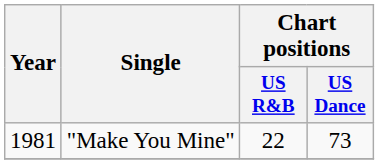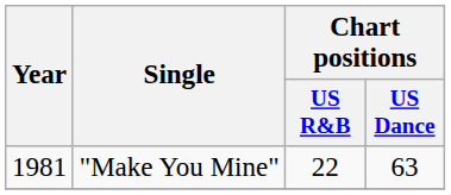 <table class="wikitable" style="text-align:center;">
 <tr>
 <th rowspan="2">Year</th>
 <th rowspan="2">Single</th>
 <th colspan="2">Chart positions</th>
 </tr>
 <tr style="font-size:smaller;">
 <th width="40"><a href='#'>US<br>R&B</a></th>
 <th width="40"><a href='#'>US<br>Dance</a></th>
 </tr>
 <tr>
 <td rowspan="1">1981</td>
 <td align="left">"Make You Mine"</td>
 <td>22</td>
-<td>73</td>
+<td>63</td>
 </tr>
 <tr>
 </tr>
 </table>
